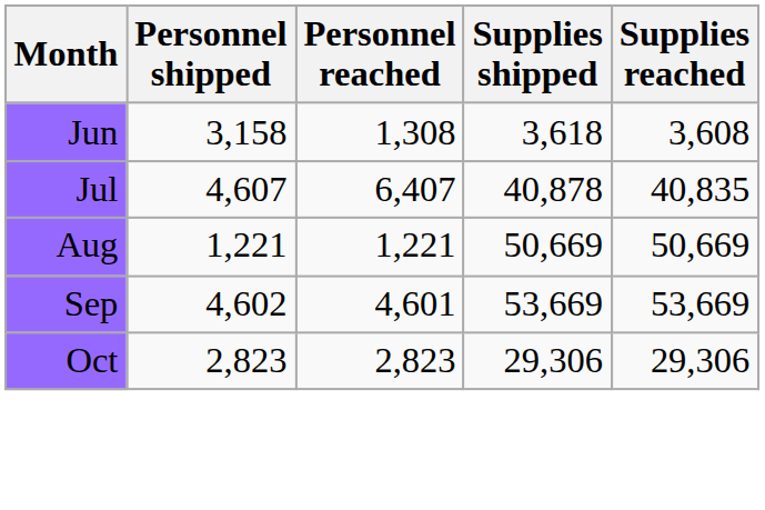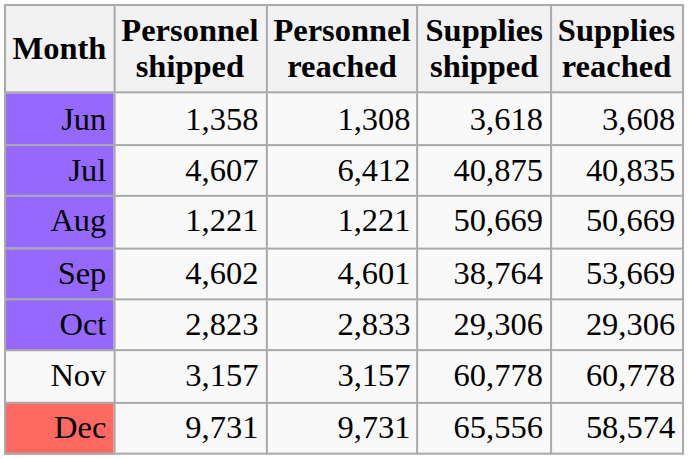 <table class="wikitable sortable" style="text-align:right">
 <tr>
 <th>Month</th>
 <th>Personnel<br> shipped</th>
 <th>Personnel<br> reached</th>
 <th>Supplies<br> shipped</th>
 <th>Supplies<br> reached</th>
 </tr>
 <tr>
 <td style="background:#9669FE;">Jun</td>
-<td>3,158</td>
+<td>1,358</td>
 <td>1,308</td>
 <td>3,618</td>
 <td>3,608</td>
 </tr>
 <tr>
 <td style="background:#9669FE;">Jul</td>
 <td>4,607</td>
-<td>6,407</td>
-<td>40,878</td>
+<td>6,412</td>
+<td>40,875</td>
 <td>40,835</td>
 </tr>
 <tr>
 <td style="background:#9669FE;">Aug</td>
 <td>1,221</td>
 <td>1,221</td>
 <td>50,669</td>
 <td>50,669</td>
 </tr>
 <tr>
 <td style="background:#9669FE;">Sep</td>
 <td>4,602</td>
 <td>4,601</td>
-<td>53,669</td>
+<td>38,764</td>
 <td>53,669</td>
 </tr>
 <tr>
 <td style="background:#9669FE;">Oct</td>
 <td>2,823</td>
-<td>2,823</td>
+<td>2,833</td>
 <td>29,306</td>
 <td>29,306</td>
 </tr>
+<tr>
+<td>Nov</td>
+<td>3,157</td>
+<td>3,157</td>
+<td>60,778</td>
+<td>60,778</td>
+</tr>
+<tr>
+<td style="background:#FF6961;">Dec</td>
+<td>9,731</td>
+<td>9,731</td>
+<td>65,556</td>
+<td>58,574</td>
+</tr>
 </table>
